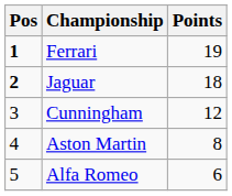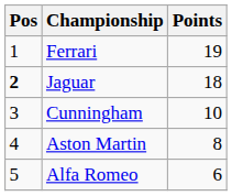 <table class="wikitable" style="font-size: 95%;">
 <tr>
 <th>Pos</th>
 <th>Championship</th>
 <th>Points</th>
 </tr>
 <tr>
-<td><strong>1</strong></td>
+<td>1</td>
 <td> <a href='#'>Ferrari</a></td>
 <td align="right">19</td>
 </tr>
 <tr>
 <td><strong>2</strong></td>
 <td> <a href='#'>Jaguar</a></td>
 <td align="right">18</td>
 </tr>
 <tr>
 <td>3</td>
 <td> <a href='#'>Cunningham</a></td>
-<td align="right">12</td>
+<td align="right">10</td>
 </tr>
 <tr>
 <td>4</td>
 <td> <a href='#'>Aston Martin</a></td>
 <td align="right">8</td>
 </tr>
 <tr>
 <td>5</td>
 <td> <a href='#'>Alfa Romeo</a></td>
 <td align="right">6</td>
 </tr>
 <tr>
 </tr>
 </table>
